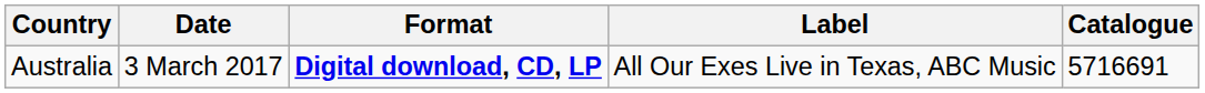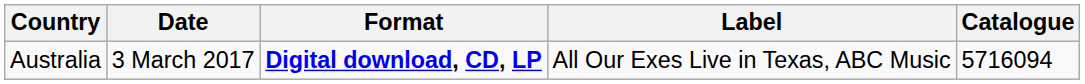 <table class="wikitable">
 <tr>
 <th>Country</th>
 <th>Date</th>
 <th>Format</th>
 <th>Label</th>
 <th>Catalogue</th>
 </tr>
 <tr>
 <td>Australia</td>
 <td>3 March 2017</td>
 <td><strong><a href='#'>Digital download</a>, <a href='#'>CD</a>, <a href='#'>LP</a></strong></td>
 <td>All Our Exes Live in Texas, ABC Music</td>
-<td>5716691</td>
+<td>5716094</td>
 </tr>
 </table>
